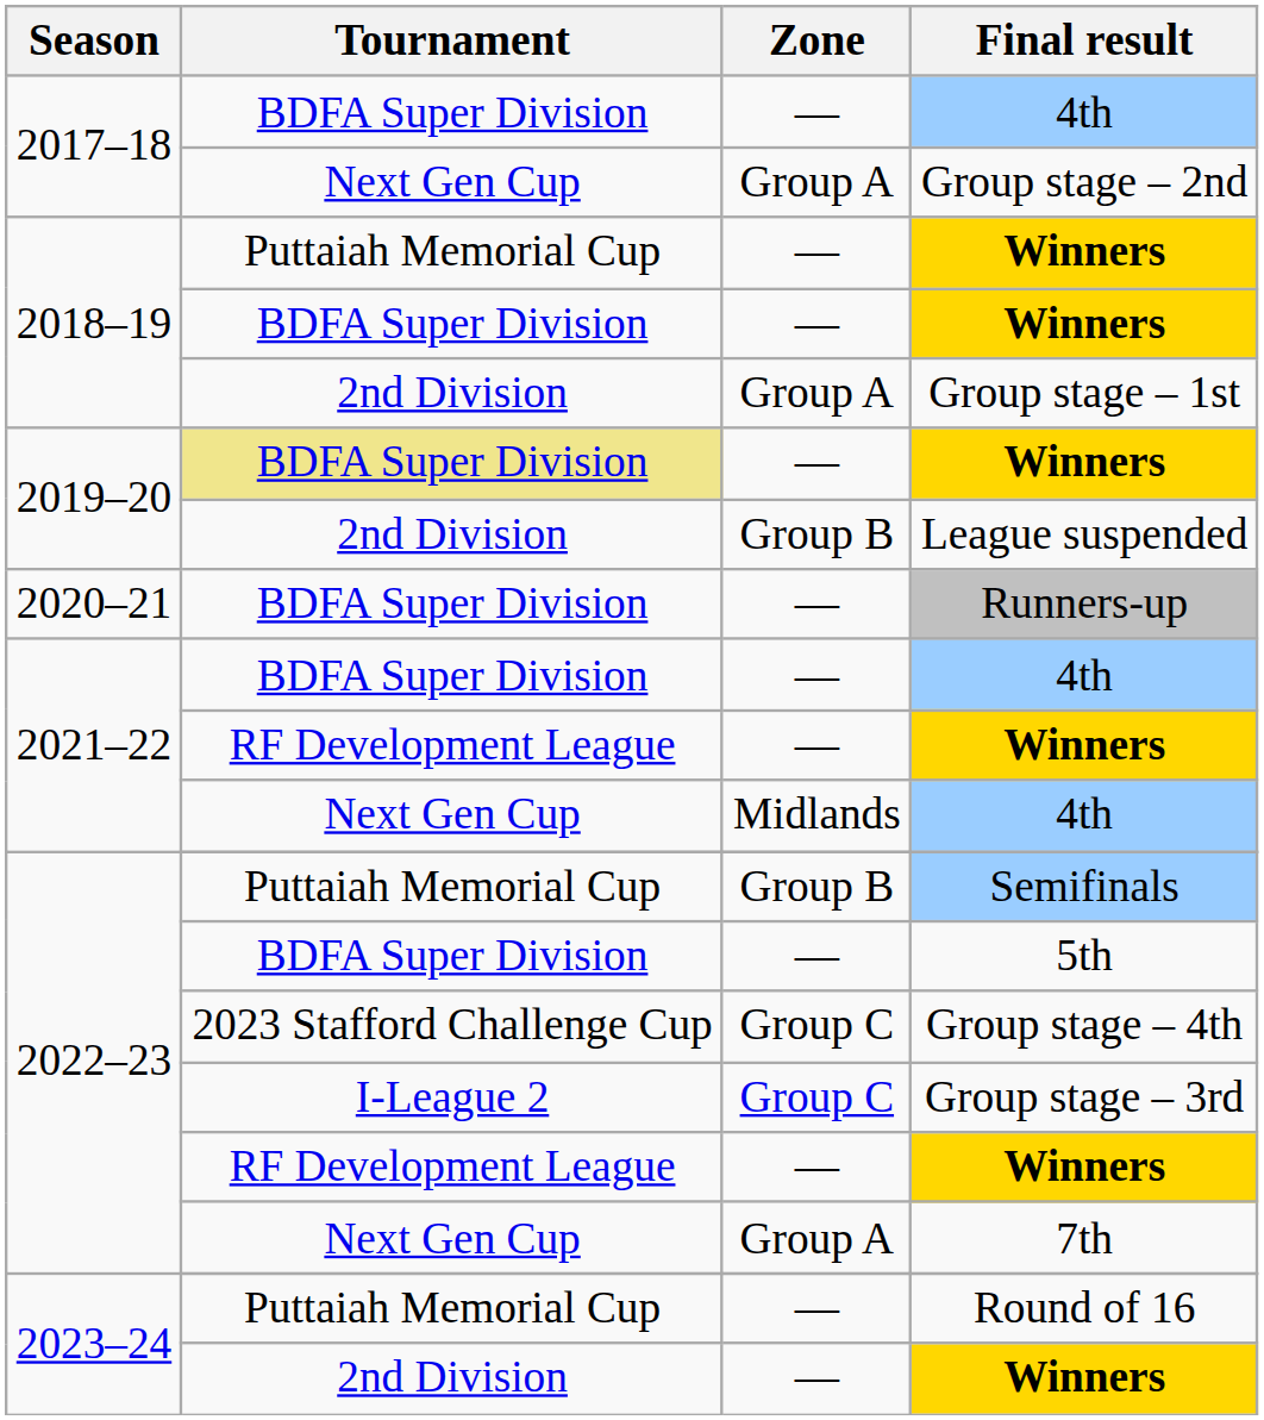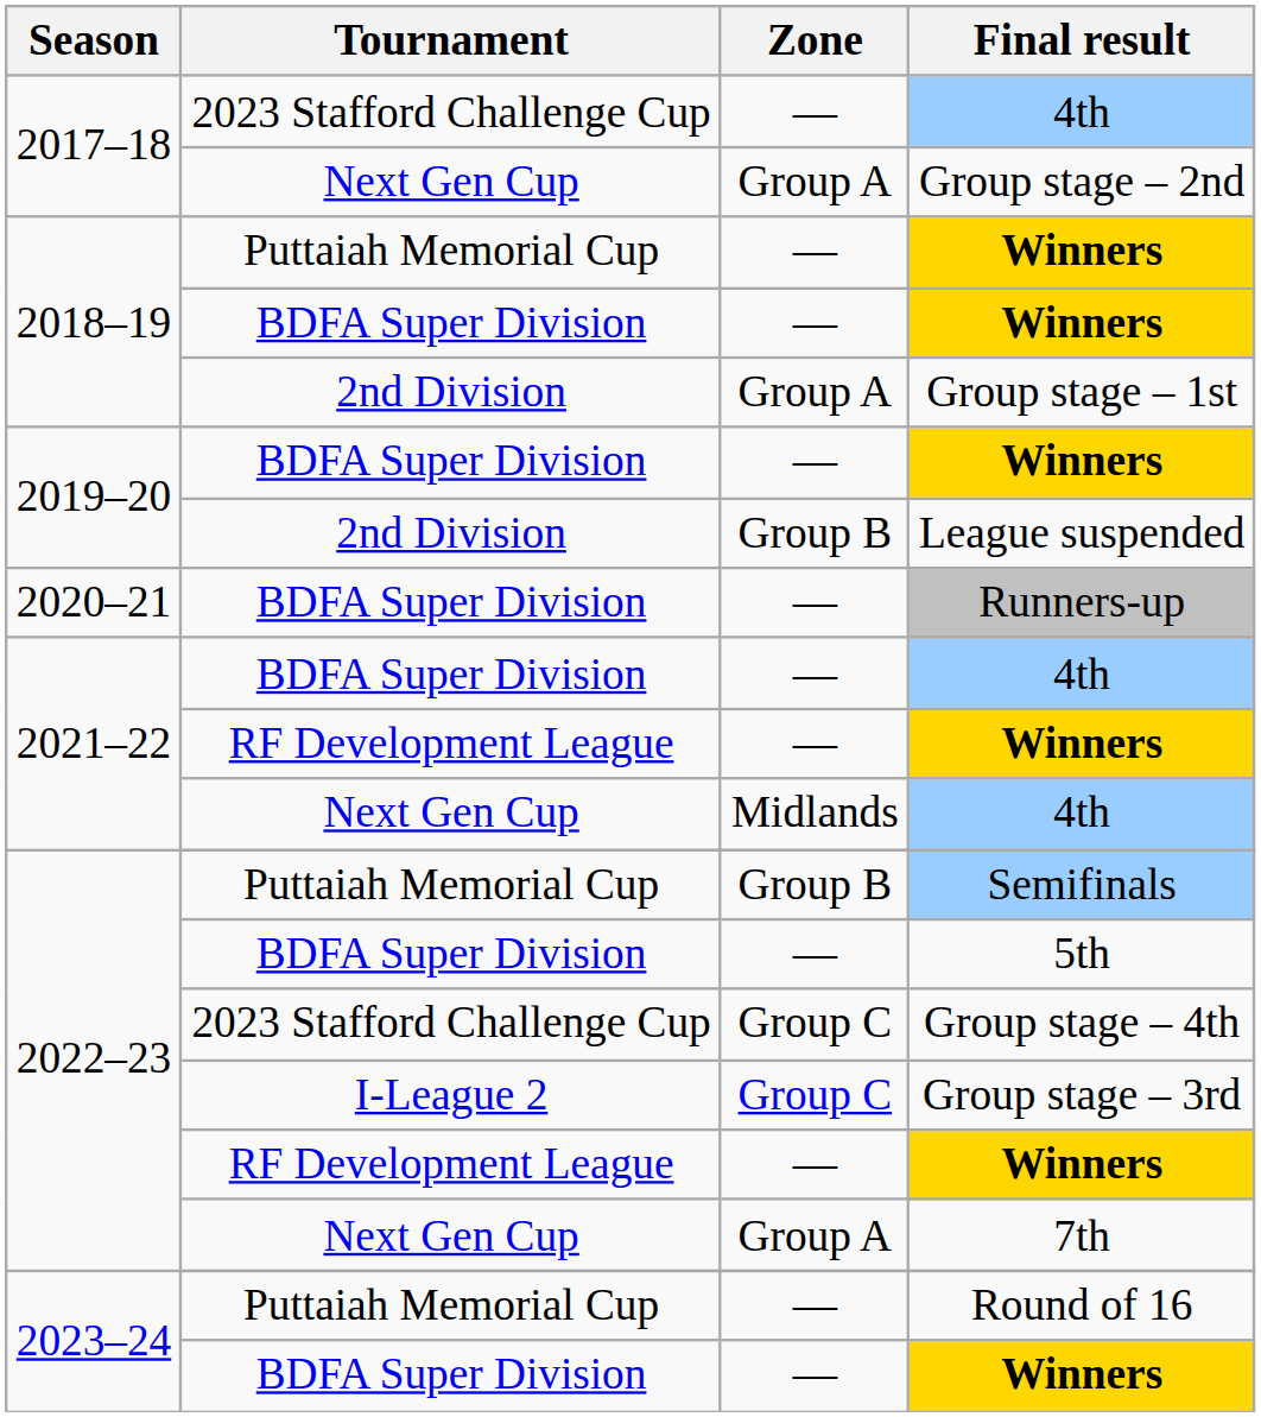 <table class="wikitable" style="text-align: center">
 <tr>
 <th>Season</th>
 <th>Tournament</th>
 <th>Zone</th>
 <th>Final result</th>
 </tr>
 <tr>
 <td rowspan=2>2017–18</td>
-<td><a href='#'>BDFA Super Division</a></td>
+<td>2023 Stafford Challenge Cup</td>
 <td>—</td>
 <td style="background:#9acdff;">4th</td>
 </tr>
 <tr>
 <td><a href='#'>Next Gen Cup</a></td>
 <td>Group A</td>
 <td>Group stage – 2nd</td>
 </tr>
 <tr>
 <td rowspan=3>2018–19</td>
 <td>Puttaiah Memorial Cup</td>
 <td>—</td>
 <td style="background:gold;"><strong>Winners</strong></td>
 </tr>
 <tr>
 <td><a href='#'>BDFA Super Division</a></td>
 <td>—</td>
 <td style="background:gold;"><strong>Winners</strong></td>
 </tr>
 <tr>
 <td><a href='#'>2nd Division</a></td>
 <td>Group A</td>
 <td>Group stage – 1st</td>
 </tr>
 <tr>
 <td rowspan=2>2019–20</td>
-<td style="background: khaki;"><a href='#'>BDFA Super Division</a></td>
+<td><a href='#'>BDFA Super Division</a></td>
 <td>—</td>
 <td style="background:gold;"><strong>Winners</strong></td>
 </tr>
 <tr>
 <td><a href='#'>2nd Division</a></td>
 <td>Group B</td>
 <td>League suspended</td>
 </tr>
 <tr>
 <td>2020–21</td>
 <td><a href='#'>BDFA Super Division</a></td>
 <td>—</td>
 <td style="background: silver;">Runners-up</td>
 </tr>
 <tr>
 <td rowspan=3>2021–22</td>
 <td><a href='#'>BDFA Super Division</a></td>
 <td>—</td>
 <td style="background:#9acdff;">4th</td>
 </tr>
 <tr>
 <td><a href='#'>RF Development League</a></td>
 <td>—</td>
 <td style=background:gold><strong>Winners</strong></td>
 </tr>
 <tr>
 <td><a href='#'>Next Gen Cup</a></td>
 <td>Midlands</td>
 <td style="background:#9acdff;">4th</td>
 </tr>
 <tr>
 <td rowspan=7>2022–23</td>
 </tr>
 <tr>
 <td>Puttaiah Memorial Cup</td>
 <td>Group B</td>
 <td style="background:#9acdff;">Semifinals</td>
 </tr>
 <tr>
 <td><a href='#'>BDFA Super Division</a></td>
 <td>—</td>
 <td>5th</td>
 </tr>
 <tr>
 <td>2023 Stafford Challenge Cup</td>
 <td>Group C</td>
 <td>Group stage – 4th</td>
 </tr>
 <tr>
 <td><a href='#'>I-League 2</a></td>
 <td><a href='#'>Group C</a></td>
 <td>Group stage – 3rd</td>
 </tr>
 <tr>
 <td><a href='#'>RF Development League</a></td>
 <td>—</td>
 <td style=background:gold><strong>Winners</strong></td>
 </tr>
 <tr>
 <td><a href='#'>Next Gen Cup</a></td>
 <td>Group A</td>
 <td>7th</td>
 </tr>
 <tr>
 <td rowspan=3><a href='#'>2023–24</a></td>
 </tr>
 <tr>
 <td>Puttaiah Memorial Cup</td>
 <td>—</td>
 <td>Round of 16</td>
 </tr>
 <tr>
-<td><a href='#'>2nd Division</a></td>
+<td><a href='#'>BDFA Super Division</a></td>
 <td>—</td>
 <td style=background:gold><strong>Winners</strong></td>
 </tr>
 </table>
